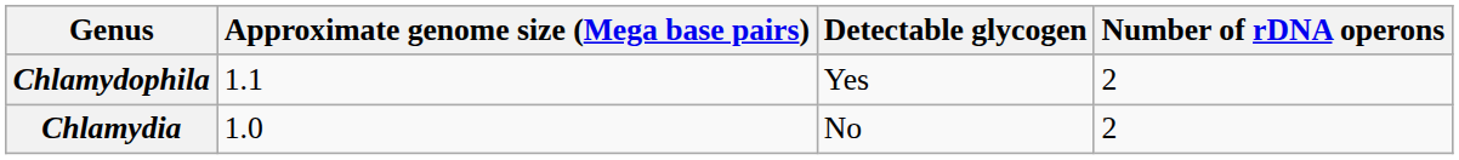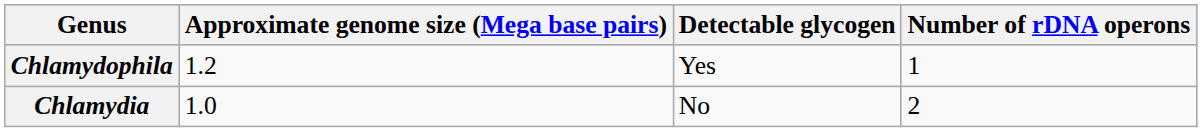 <table class=wikitable>
 <tr>
 <th>Genus</th>
 <th>Approximate genome size (<a href='#'>Mega base pairs</a>)</th>
 <th>Detectable glycogen</th>
 <th>Number of <a href='#'>rDNA</a> operons</th>
 </tr>
 <tr>
 <th><em>Chlamydophila</em></th>
-<td>1.1</td>
+<td>1.2</td>
 <td>Yes</td>
-<td>2</td>
+<td>1</td>
 </tr>
 <tr>
 <th><em>Chlamydia</em></th>
 <td>1.0</td>
 <td>No</td>
 <td>2</td>
 </tr>
 </table>
